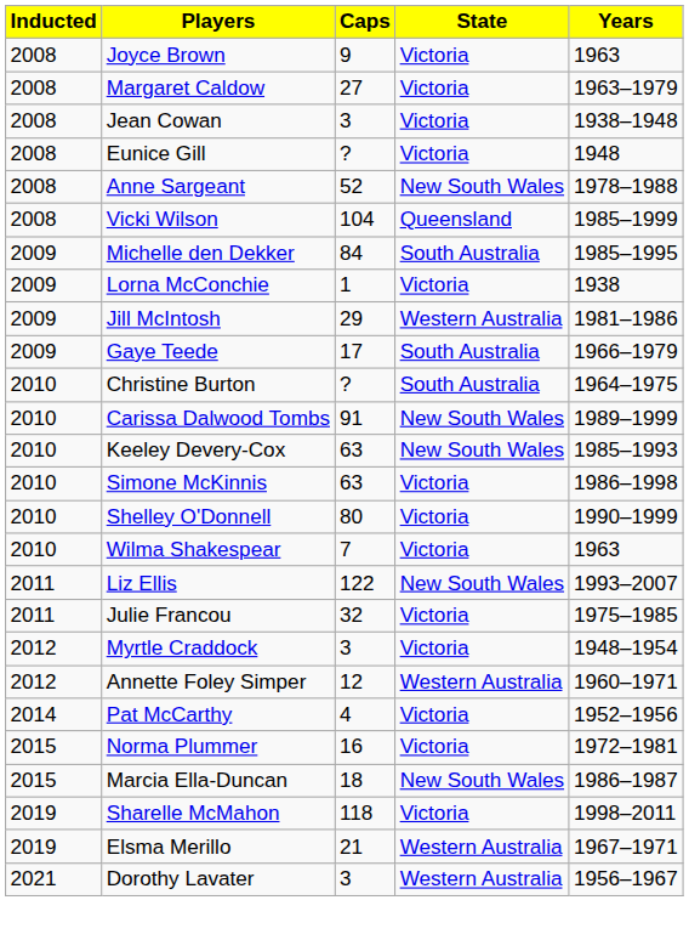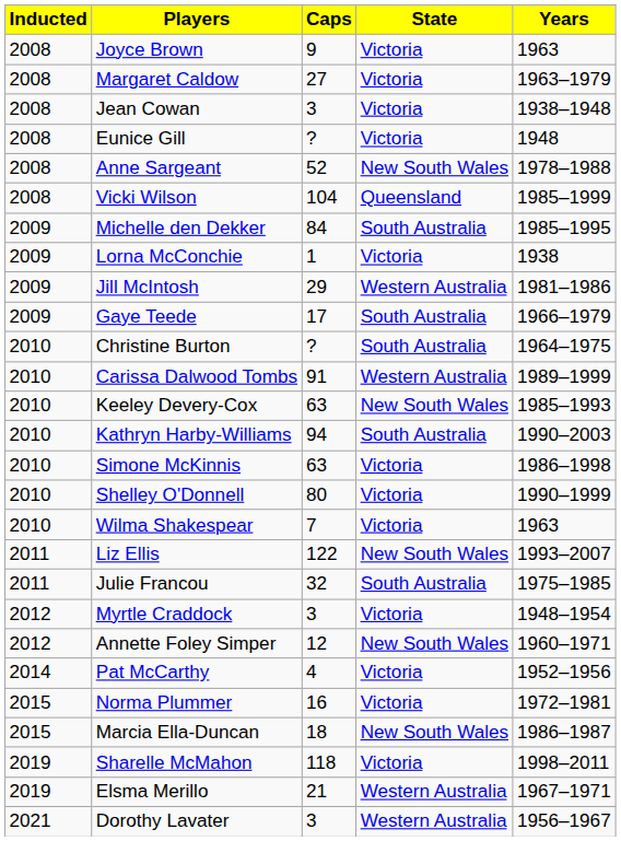 <table class="wikitable collapsible" border="1">
 <tr>
 <th style="background:yellow;"><span>Inducted </span></th>
 <th style="background:yellow;"><span>Players</span></th>
 <th style="background:yellow;"><span>Caps</span></th>
 <th style="background:yellow;"><span>State</span></th>
 <th style="background:yellow;"><span>Years</span></th>
 </tr>
 <tr>
 <td>2008</td>
 <td><a href='#'>Joyce Brown</a></td>
 <td>9</td>
 <td><a href='#'>Victoria</a></td>
 <td>1963</td>
 </tr>
 <tr>
 <td>2008</td>
 <td><a href='#'>Margaret Caldow</a></td>
 <td>27</td>
 <td><a href='#'>Victoria</a></td>
 <td>1963–1979</td>
 </tr>
 <tr>
 <td>2008</td>
 <td>Jean Cowan</td>
 <td>3</td>
 <td><a href='#'>Victoria</a></td>
 <td>1938–1948</td>
 </tr>
 <tr>
 <td>2008</td>
 <td>Eunice Gill</td>
 <td>?</td>
 <td><a href='#'>Victoria</a></td>
 <td>1948</td>
 </tr>
 <tr>
 <td>2008</td>
 <td><a href='#'>Anne Sargeant</a></td>
 <td>52</td>
 <td><a href='#'>New South Wales</a></td>
 <td>1978–1988</td>
 </tr>
 <tr>
 <td>2008</td>
 <td><a href='#'>Vicki Wilson</a></td>
 <td>104</td>
 <td><a href='#'>Queensland</a></td>
 <td>1985–1999</td>
 </tr>
 <tr>
 <td>2009</td>
 <td><a href='#'>Michelle den Dekker</a></td>
 <td>84</td>
 <td><a href='#'>South Australia</a></td>
 <td>1985–1995</td>
 </tr>
 <tr>
 <td>2009</td>
 <td><a href='#'>Lorna McConchie</a></td>
 <td>1</td>
 <td><a href='#'>Victoria</a></td>
 <td>1938</td>
 </tr>
 <tr>
 <td>2009</td>
 <td><a href='#'>Jill McIntosh</a></td>
 <td>29</td>
 <td><a href='#'>Western Australia</a></td>
 <td>1981–1986</td>
 </tr>
 <tr>
 <td>2009</td>
 <td><a href='#'>Gaye Teede</a></td>
 <td>17</td>
 <td><a href='#'>South Australia</a></td>
 <td>1966–1979</td>
 </tr>
 <tr>
 <td>2010</td>
 <td>Christine Burton</td>
 <td>?</td>
 <td><a href='#'>South Australia</a></td>
 <td>1964–1975</td>
 </tr>
 <tr>
 <td>2010</td>
 <td><a href='#'>Carissa Dalwood Tombs</a></td>
 <td>91</td>
-<td><a href='#'>New South Wales</a></td>
+<td><a href='#'>Western Australia</a></td>
 <td>1989–1999</td>
 </tr>
 <tr>
 <td>2010</td>
 <td>Keeley Devery-Cox</td>
 <td>63</td>
 <td><a href='#'>New South Wales</a></td>
 <td>1985–1993</td>
+</tr>
+<tr>
+<td>2010</td>
+<td><a href='#'>Kathryn Harby-Williams</a></td>
+<td>94</td>
+<td><a href='#'>South Australia</a></td>
+<td>1990–2003</td>
 </tr>
 <tr>
 <td>2010</td>
 <td><a href='#'>Simone McKinnis</a></td>
 <td>63</td>
 <td><a href='#'>Victoria</a></td>
 <td>1986–1998</td>
 </tr>
 <tr>
 <td>2010</td>
 <td><a href='#'>Shelley O'Donnell</a></td>
 <td>80</td>
 <td><a href='#'>Victoria</a></td>
 <td>1990–1999</td>
 </tr>
 <tr>
 <td>2010</td>
 <td><a href='#'>Wilma Shakespear</a></td>
 <td>7</td>
 <td><a href='#'>Victoria</a></td>
 <td>1963</td>
 </tr>
 <tr>
 <td>2011</td>
 <td><a href='#'>Liz Ellis</a></td>
 <td>122</td>
 <td><a href='#'>New South Wales</a></td>
 <td>1993–2007</td>
 </tr>
 <tr>
 <td>2011</td>
 <td>Julie Francou</td>
 <td>32</td>
-<td><a href='#'>Victoria</a></td>
+<td><a href='#'>South Australia</a></td>
 <td>1975–1985</td>
 </tr>
 <tr>
 <td>2012</td>
 <td><a href='#'>Myrtle Craddock</a></td>
 <td>3</td>
 <td><a href='#'>Victoria</a></td>
 <td>1948–1954</td>
 </tr>
 <tr>
 <td>2012</td>
 <td>Annette Foley Simper</td>
 <td>12</td>
-<td><a href='#'>Western Australia</a></td>
+<td><a href='#'>New South Wales</a></td>
 <td>1960–1971</td>
 </tr>
 <tr>
 <td>2014</td>
 <td><a href='#'>Pat McCarthy</a></td>
 <td>4</td>
 <td><a href='#'>Victoria</a></td>
 <td>1952–1956</td>
 </tr>
 <tr>
 <td>2015</td>
 <td><a href='#'>Norma Plummer</a></td>
 <td>16</td>
 <td><a href='#'>Victoria</a></td>
 <td>1972–1981</td>
 </tr>
 <tr>
 <td>2015</td>
 <td>Marcia Ella-Duncan</td>
 <td>18</td>
 <td><a href='#'>New South Wales</a></td>
 <td>1986–1987</td>
 </tr>
 <tr>
 <td>2019</td>
 <td><a href='#'>Sharelle McMahon</a></td>
 <td>118</td>
 <td><a href='#'>Victoria</a></td>
 <td>1998–2011</td>
 </tr>
 <tr>
 <td>2019</td>
 <td>Elsma Merillo</td>
 <td>21</td>
 <td><a href='#'>Western Australia</a></td>
 <td>1967–1971</td>
 </tr>
 <tr>
 <td>2021</td>
 <td>Dorothy Lavater</td>
 <td>3</td>
 <td><a href='#'>Western Australia</a></td>
 <td>1956–1967</td>
 </tr>
 </table>
